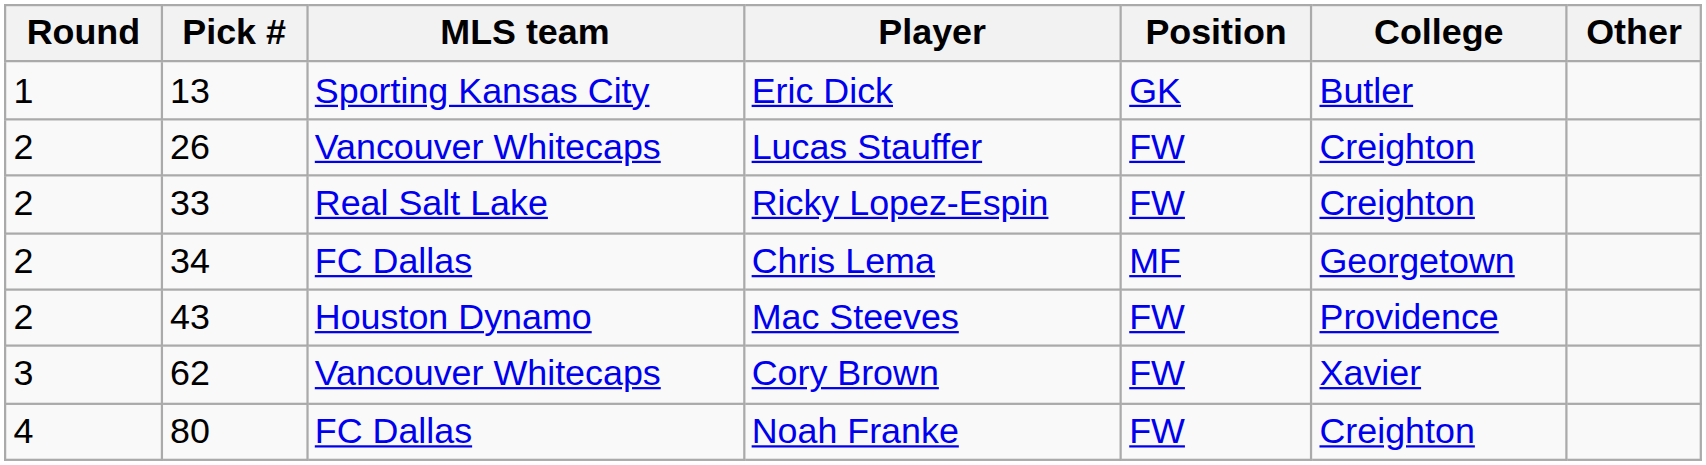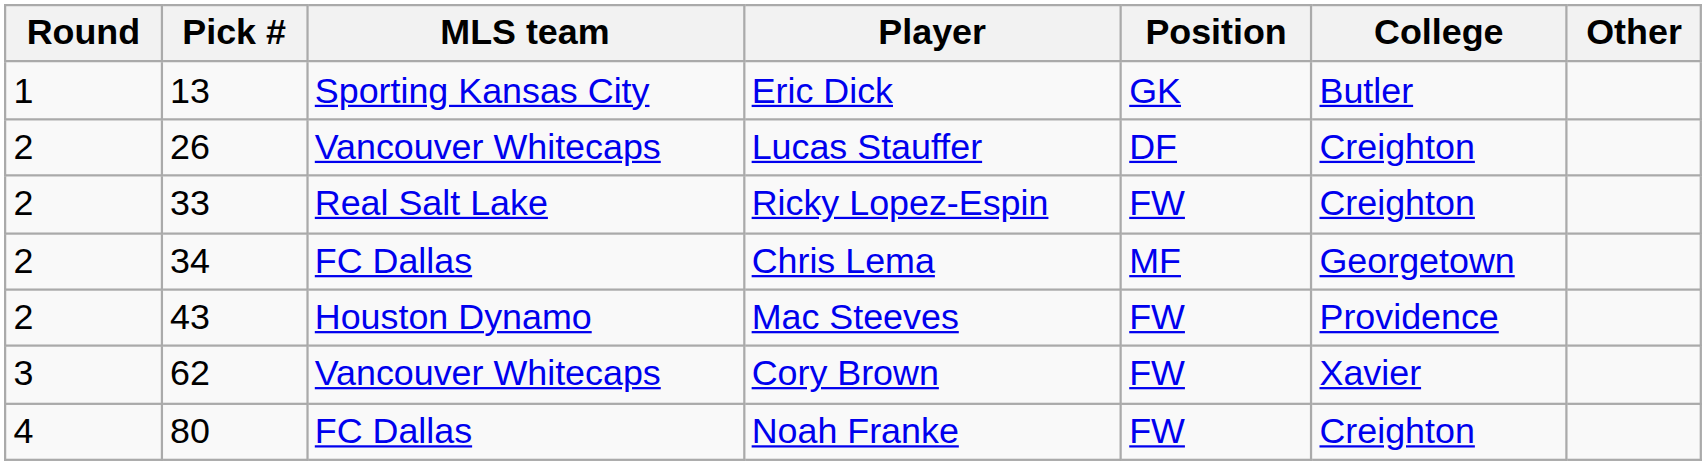 <table class="wikitable sortable" style="width:60%">
 <tr>
 <th>Round</th>
 <th>Pick #</th>
 <th>MLS team</th>
 <th>Player</th>
 <th>Position</th>
 <th>College</th>
 <th>Other</th>
 </tr>
 <tr>
 <td>1</td>
 <td>13</td>
 <td><a href='#'>Sporting Kansas City</a></td>
 <td> <a href='#'>Eric Dick</a></td>
 <td><a href='#'>GK</a></td>
 <td><a href='#'>Butler</a></td>
 <td></td>
 </tr>
 <tr>
 <td>2</td>
 <td>26</td>
 <td><a href='#'>Vancouver Whitecaps</a></td>
 <td> <a href='#'>Lucas Stauffer</a></td>
-<td><a href='#'>FW</a></td>
+<td><a href='#'>DF</a></td>
 <td><a href='#'>Creighton</a></td>
 <td></td>
 </tr>
 <tr>
 <td>2</td>
 <td>33</td>
 <td><a href='#'>Real Salt Lake</a></td>
 <td> <a href='#'>Ricky Lopez-Espin</a></td>
 <td><a href='#'>FW</a></td>
 <td><a href='#'>Creighton</a></td>
 <td></td>
 </tr>
 <tr>
 <td>2</td>
 <td>34</td>
 <td><a href='#'>FC Dallas</a></td>
 <td> <a href='#'>Chris Lema</a></td>
 <td><a href='#'>MF</a></td>
 <td><a href='#'>Georgetown</a></td>
 <td></td>
 </tr>
 <tr>
 <td>2</td>
 <td>43</td>
 <td><a href='#'>Houston Dynamo</a></td>
 <td> <a href='#'>Mac Steeves</a></td>
 <td><a href='#'>FW</a></td>
 <td><a href='#'>Providence</a></td>
 <td></td>
 </tr>
 <tr>
 <td>3</td>
 <td>62</td>
 <td><a href='#'>Vancouver Whitecaps</a></td>
 <td> <a href='#'>Cory Brown</a></td>
 <td><a href='#'>FW</a></td>
 <td><a href='#'>Xavier</a></td>
 <td></td>
 </tr>
 <tr>
 <td>4</td>
 <td>80</td>
 <td><a href='#'>FC Dallas</a></td>
 <td> <a href='#'>Noah Franke</a></td>
 <td><a href='#'>FW</a></td>
 <td><a href='#'>Creighton</a></td>
 <td></td>
 </tr>
 </table>
